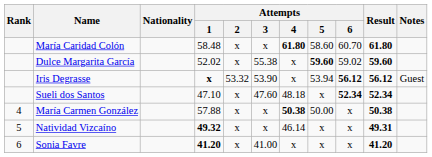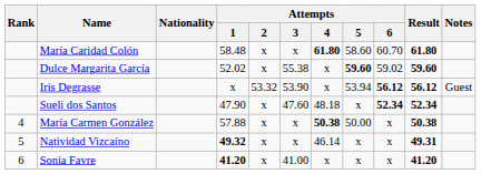 <table class="wikitable sortable" style="text-align:center">
 <tr>
 <th rowspan=2>Rank</th>
 <th rowspan=2>Name</th>
 <th rowspan=2>Nationality</th>
 <th colspan=6>Attempts</th>
 <th rowspan=2>Result</th>
 <th rowspan=2>Notes</th>
 </tr>
 <tr>
 <th>1</th>
 <th>2</th>
 <th>3</th>
 <th>4</th>
 <th>5</th>
 <th>6</th>
 </tr>
 <tr>
 <td align=center></td>
 <td align=left><a href='#'>María Caridad Colón</a></td>
 <td align=left></td>
 <td>58.48</td>
 <td>x</td>
 <td>x</td>
 <td><strong>61.80</strong></td>
 <td>58.60</td>
 <td>60.70</td>
 <td><strong>61.80</strong></td>
 <td></td>
 </tr>
 <tr>
 <td align=center></td>
 <td align=left><a href='#'>Dulce Margarita García</a></td>
 <td align=left></td>
 <td>52.02</td>
 <td>x</td>
 <td>55.38</td>
 <td>x</td>
 <td><strong>59.60</strong></td>
 <td>59.02</td>
 <td><strong>59.60</strong></td>
 <td></td>
 </tr>
 <tr>
 <td align=center></td>
 <td align=left><a href='#'>Iris Degrasse</a></td>
 <td align=left></td>
-<td><strong>x</strong></td>
+<td>x</td>
 <td>53.32</td>
 <td>53.90</td>
 <td>x</td>
 <td>53.94</td>
 <td><strong>56.12</strong></td>
 <td><strong>56.12</strong></td>
 <td>Guest</td>
 </tr>
 <tr>
 <td align=center></td>
 <td align=left><a href='#'>Sueli dos Santos</a></td>
 <td align=left></td>
-<td>47.10</td>
+<td>47.90</td>
 <td>x</td>
 <td>47.60</td>
 <td>48.18</td>
 <td>x</td>
 <td><strong>52.34</strong></td>
 <td><strong>52.34</strong></td>
 <td></td>
 </tr>
 <tr>
 <td align=center>4</td>
 <td align=left><a href='#'>María Carmen González</a></td>
 <td align=left></td>
 <td>57.88</td>
 <td>x</td>
 <td>x</td>
 <td><strong>50.38</strong></td>
 <td>50.00</td>
 <td>x</td>
 <td><strong>50.38</strong></td>
 <td></td>
 </tr>
 <tr>
 <td align=center>5</td>
 <td align=left><a href='#'>Natividad Vizcaíno</a></td>
 <td align=left></td>
 <td><strong>49.32</strong></td>
 <td>x</td>
 <td>x</td>
 <td>46.14</td>
 <td>x</td>
 <td>x</td>
 <td><strong>49.31</strong></td>
 <td></td>
 </tr>
 <tr>
 <td align=center>6</td>
 <td align=left><a href='#'>Sonia Favre</a></td>
 <td align=left></td>
 <td><strong>41.20</strong></td>
 <td>x</td>
 <td>41.00</td>
 <td>x</td>
 <td>x</td>
 <td>x</td>
 <td><strong>41.20</strong></td>
 <td></td>
 </tr>
 </table>
